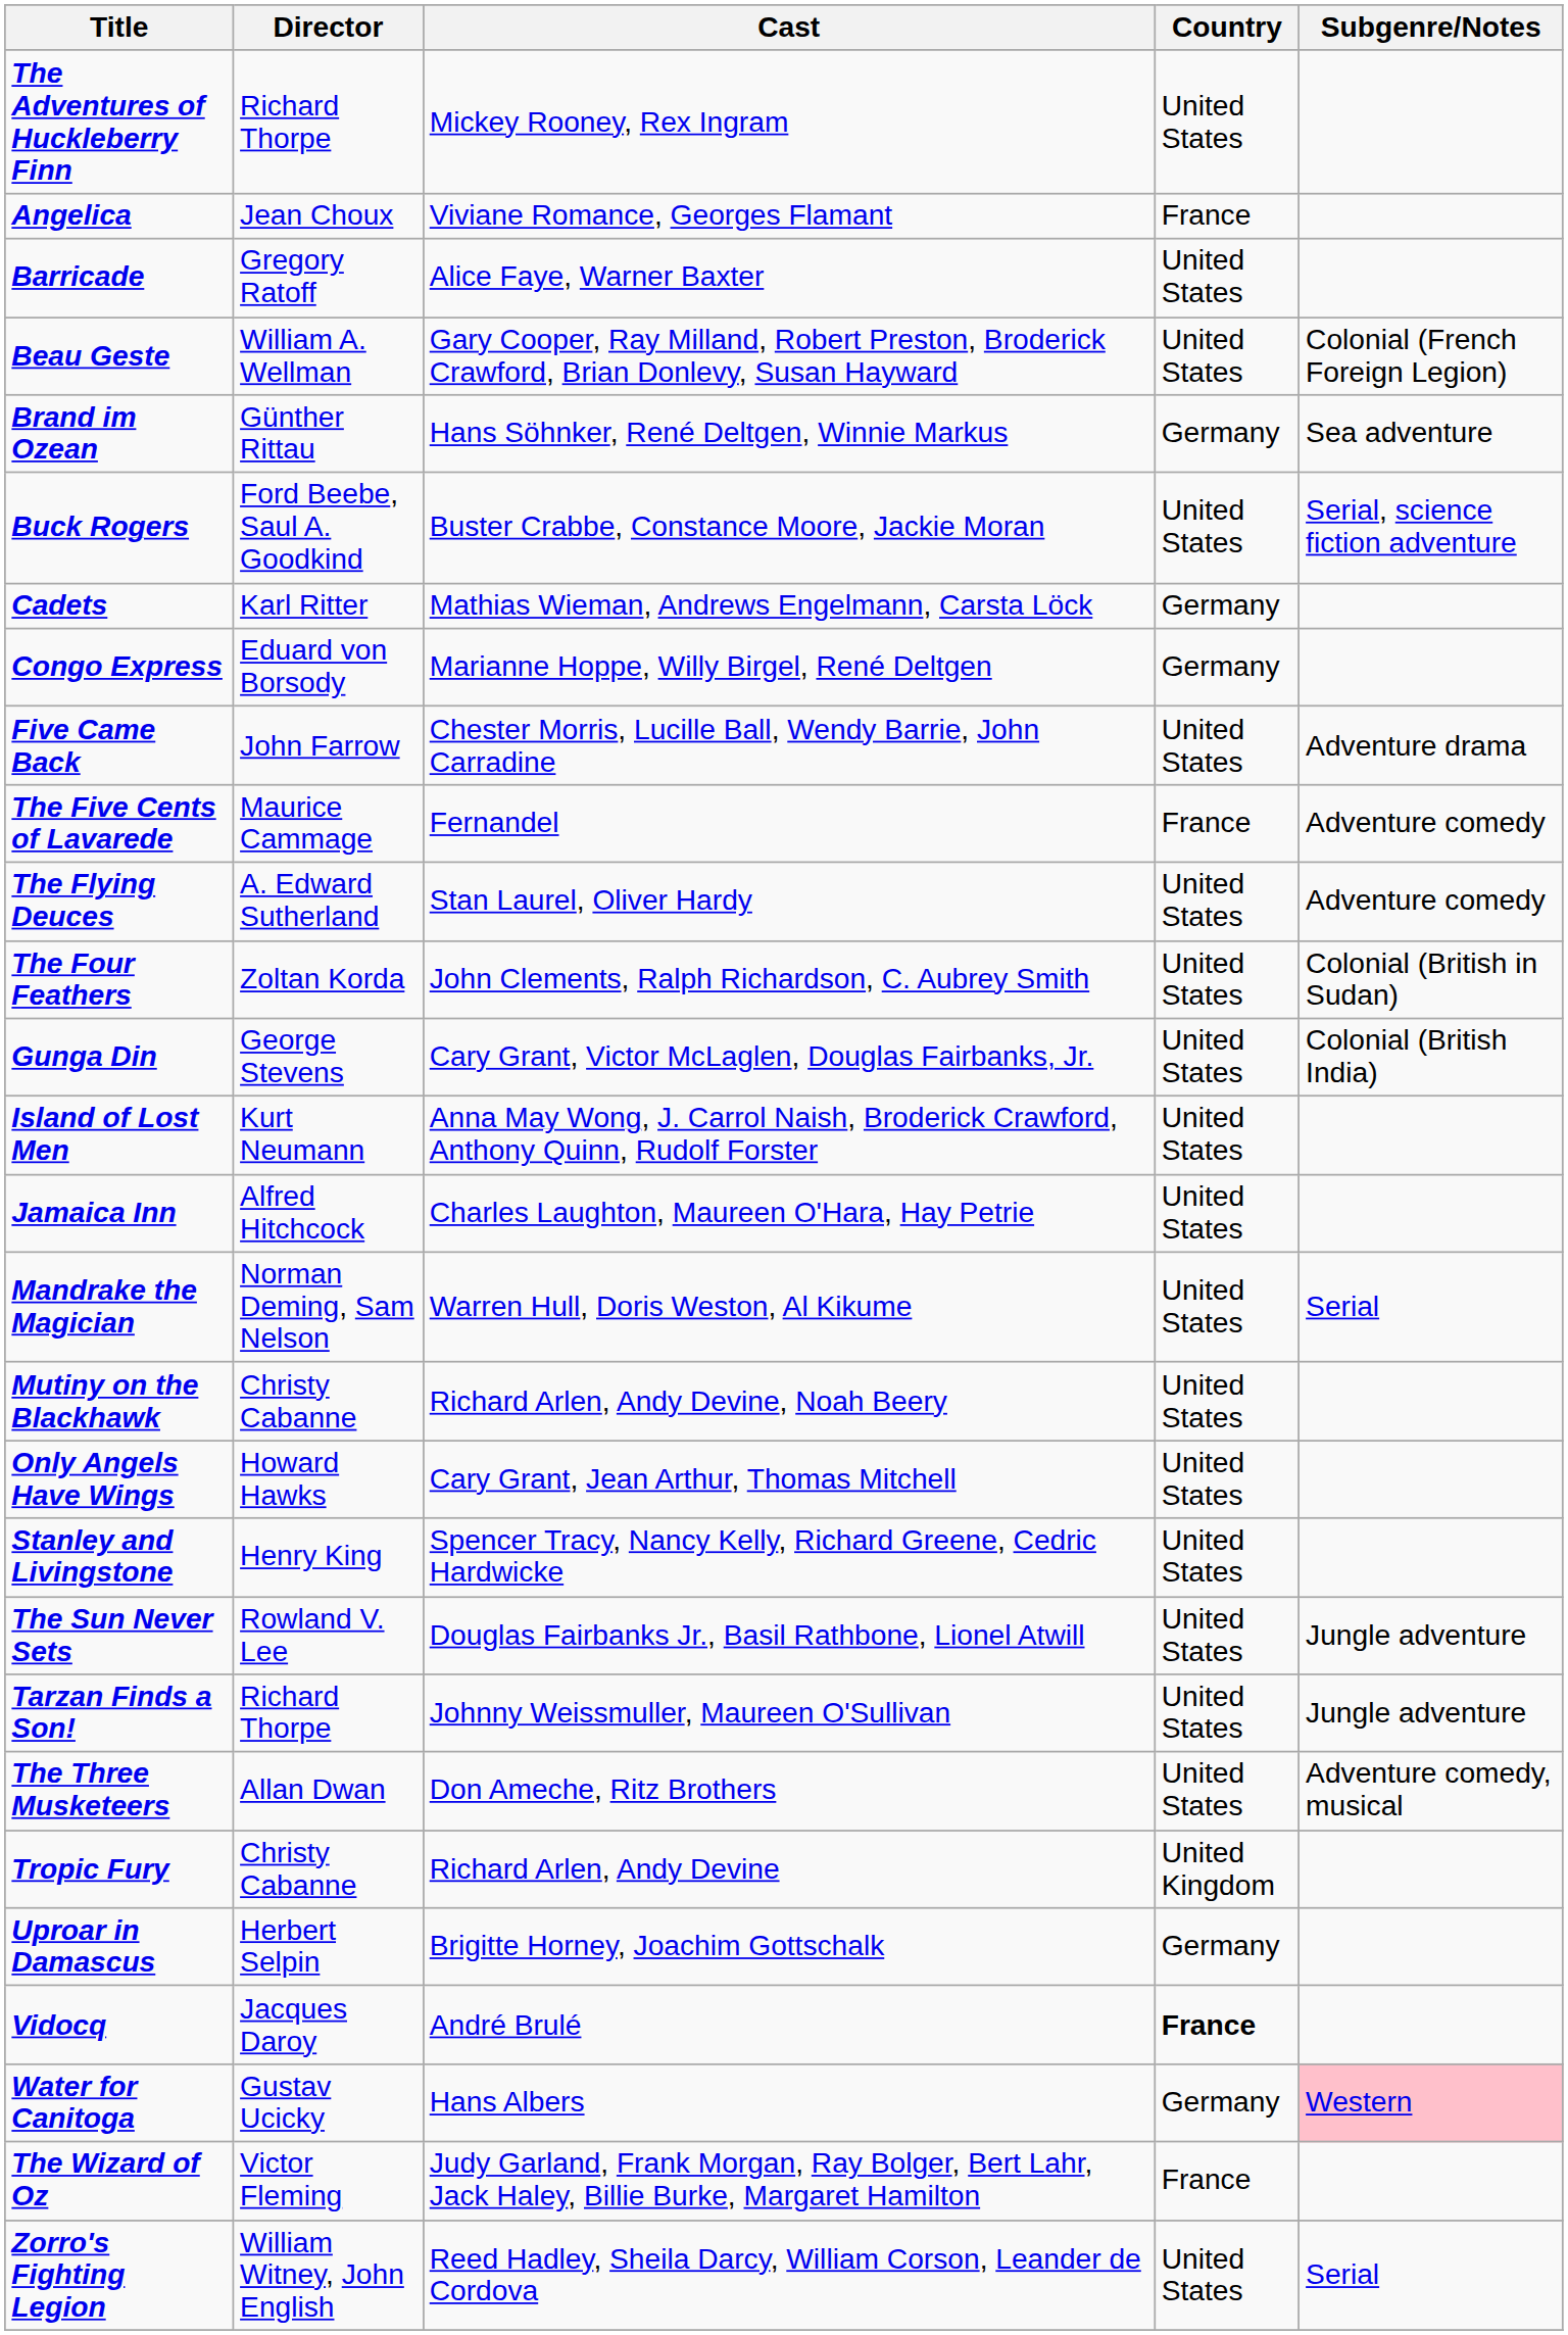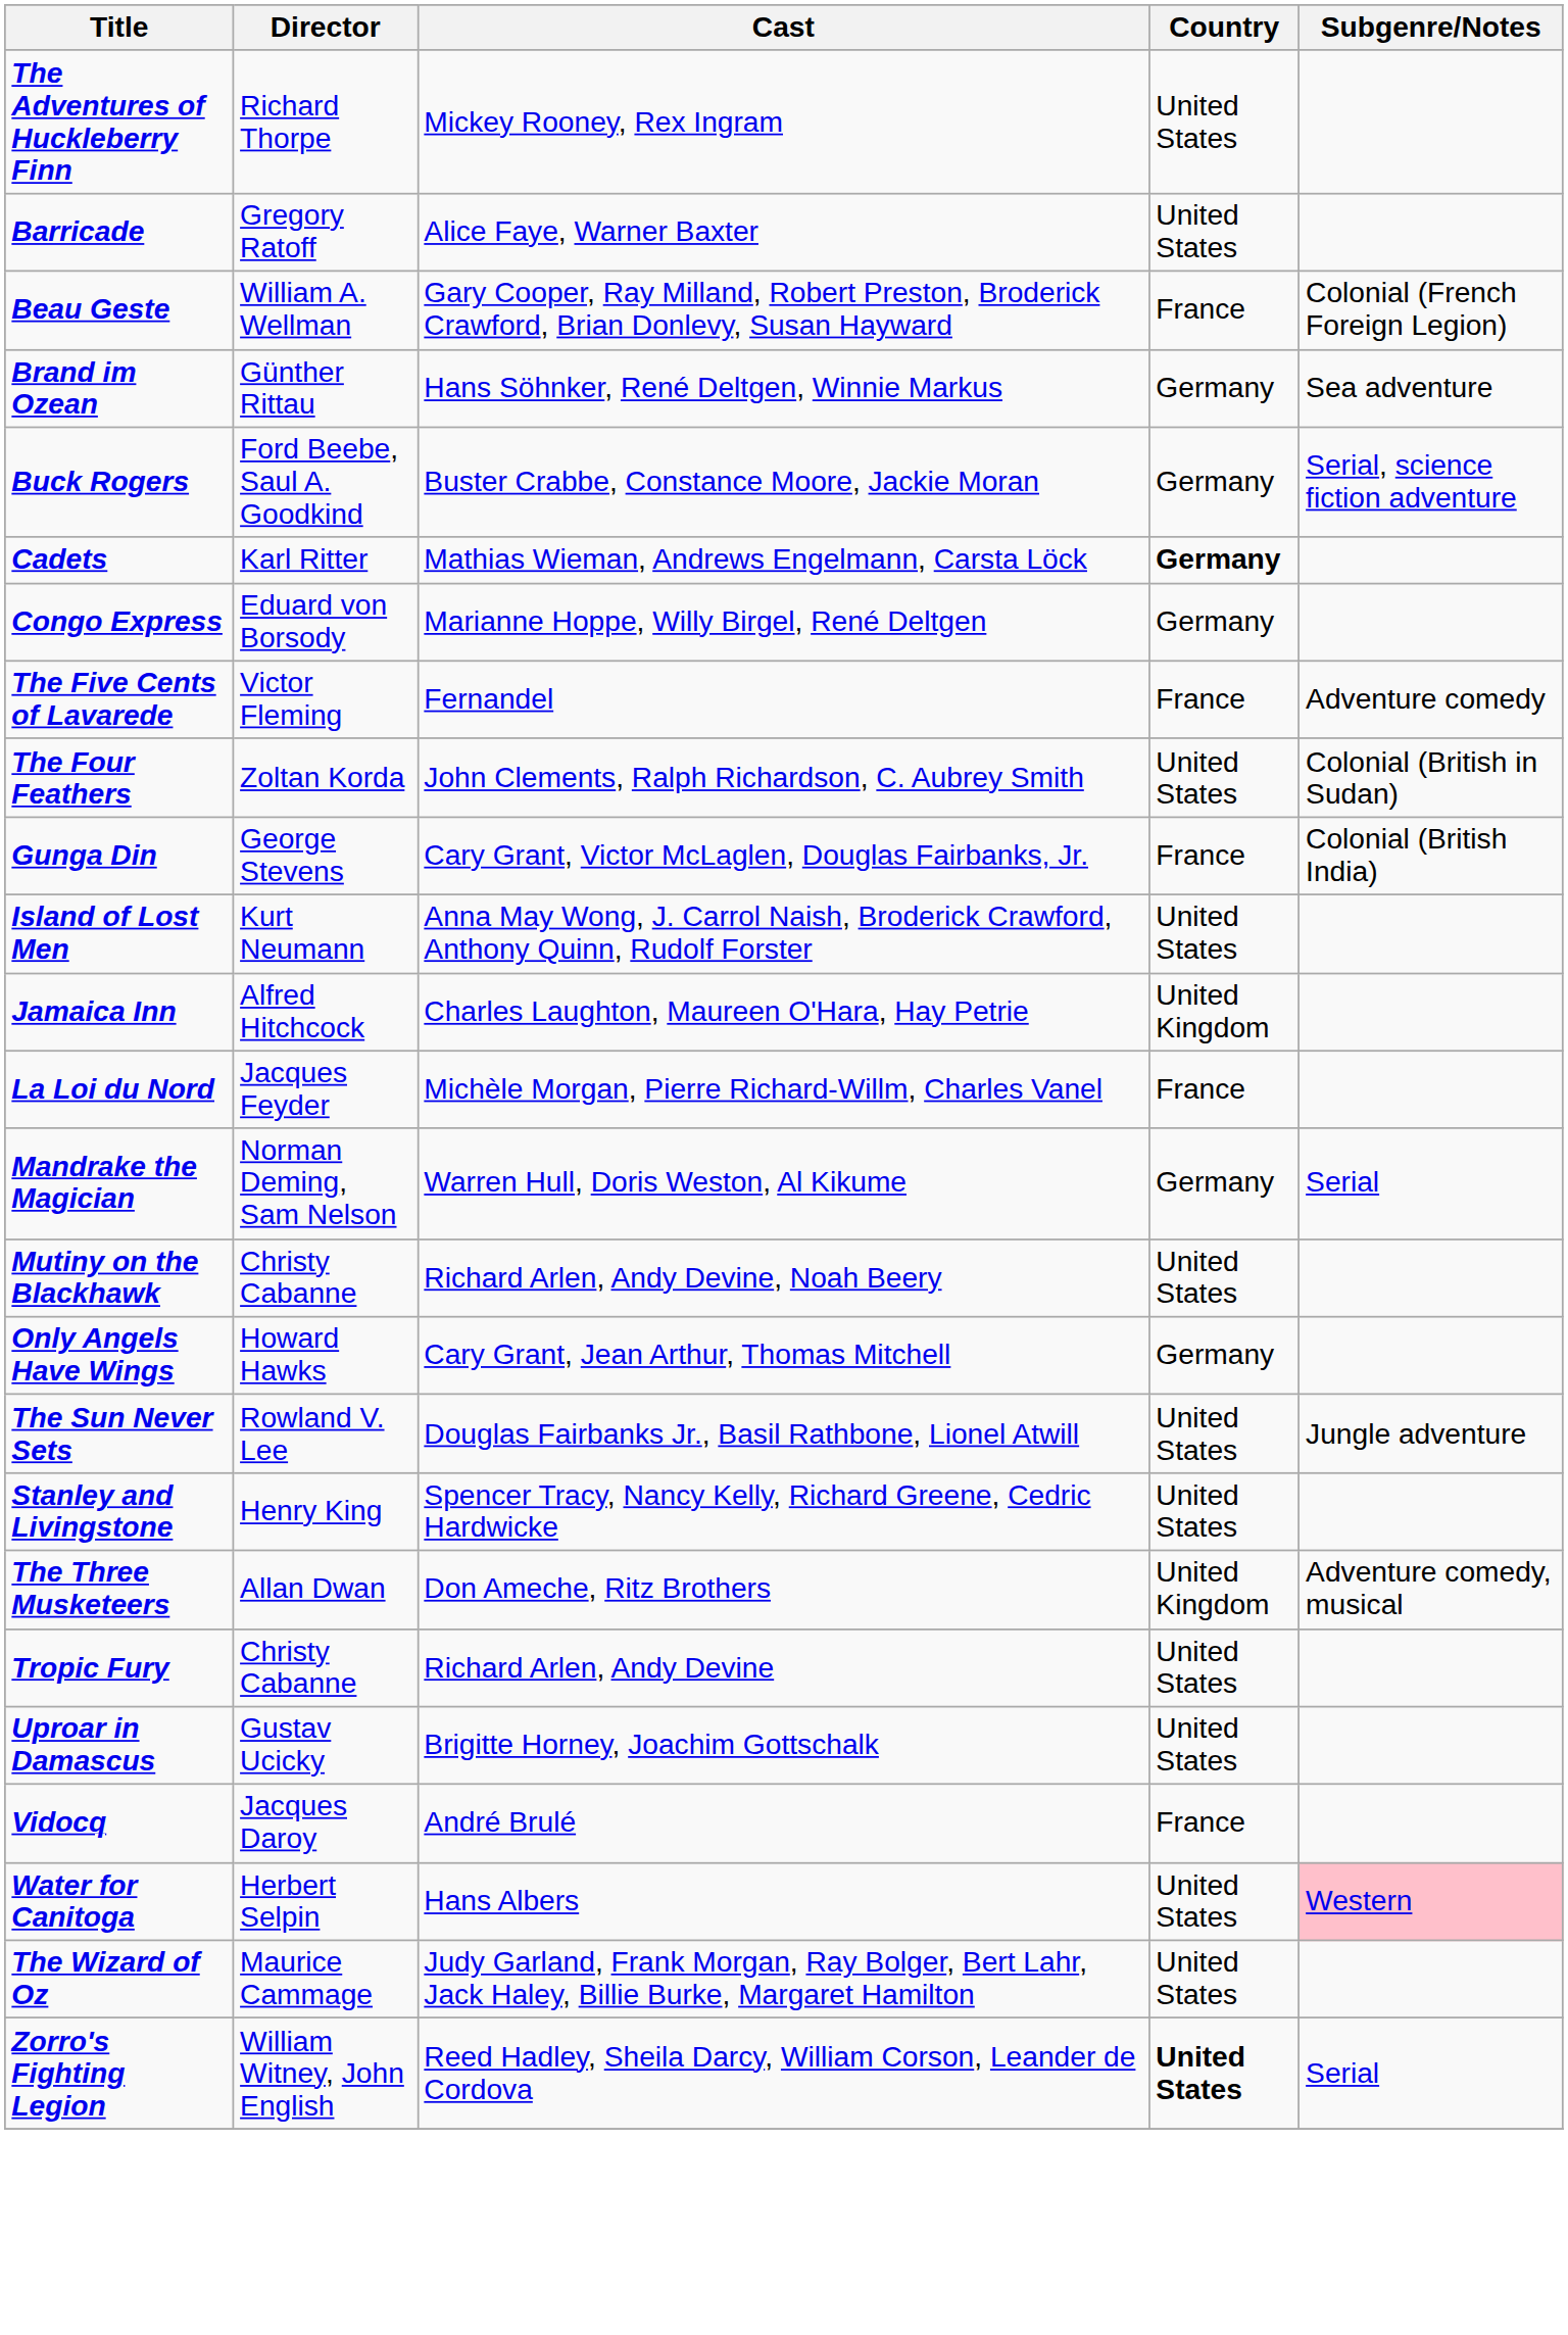 <table class="wikitable">
 <tr>
 <th>Title</th>
 <th>Director</th>
 <th style="width: 400px;">Cast</th>
 <th>Country</th>
 <th>Subgenre/Notes</th>
 </tr>
 <tr>
 <td><strong><em><a href='#'>The Adventures of Huckleberry Finn</a></em></strong></td>
 <td><a href='#'>Richard Thorpe</a></td>
 <td><a href='#'>Mickey Rooney</a>, <a href='#'>Rex Ingram</a></td>
 <td>United States</td>
 <td></td>
 </tr>
 <tr>
-<td><strong><em><a href='#'>Angelica</a></em></strong></td>
-<td><a href='#'>Jean Choux</a></td>
-<td><a href='#'>Viviane Romance</a>, <a href='#'>Georges Flamant</a></td>
-<td>France</td>
-<td></td>
-</tr>
-<tr>
 <td><strong><em><a href='#'>Barricade</a></em></strong></td>
 <td><a href='#'>Gregory Ratoff</a></td>
 <td><a href='#'>Alice Faye</a>, <a href='#'>Warner Baxter</a></td>
 <td>United States</td>
 <td></td>
 </tr>
 <tr>
 <td><strong><em><a href='#'>Beau Geste</a></em></strong></td>
 <td><a href='#'>William A. Wellman</a></td>
 <td><a href='#'>Gary Cooper</a>, <a href='#'>Ray Milland</a>, <a href='#'>Robert Preston</a>, <a href='#'>Broderick Crawford</a>, <a href='#'>Brian Donlevy</a>, <a href='#'>Susan Hayward</a></td>
-<td>United States</td>
+<td>France</td>
 <td>Colonial (French Foreign Legion)</td>
 </tr>
 <tr>
 <td><strong><em><a href='#'>Brand im Ozean</a></em></strong></td>
 <td><a href='#'>Günther Rittau</a></td>
 <td><a href='#'>Hans Söhnker</a>, <a href='#'>René Deltgen</a>, <a href='#'>Winnie Markus</a></td>
 <td>Germany</td>
 <td>Sea adventure</td>
 </tr>
 <tr>
 <td><strong><em><a href='#'>Buck Rogers</a></em></strong></td>
 <td><a href='#'>Ford Beebe</a>, <a href='#'>Saul A. Goodkind</a></td>
 <td><a href='#'>Buster Crabbe</a>, <a href='#'>Constance Moore</a>, <a href='#'>Jackie Moran</a></td>
-<td>United States</td>
+<td>Germany</td>
 <td><a href='#'>Serial</a>, <a href='#'>science fiction adventure</a></td>
 </tr>
 <tr>
 <td><strong><em><a href='#'>Cadets</a></em></strong></td>
 <td><a href='#'>Karl Ritter</a></td>
 <td><a href='#'>Mathias Wieman</a>, <a href='#'>Andrews Engelmann</a>, <a href='#'>Carsta Löck</a></td>
-<td>Germany</td>
+<td><strong>Germany</strong></td>
 <td></td>
 </tr>
 <tr>
 <td><strong><em><a href='#'>Congo Express</a></em></strong></td>
 <td><a href='#'>Eduard von Borsody</a></td>
 <td><a href='#'>Marianne Hoppe</a>, <a href='#'>Willy Birgel</a>, <a href='#'>René Deltgen</a></td>
 <td>Germany</td>
 <td></td>
 </tr>
 <tr>
-<td><strong><em><a href='#'>Five Came Back</a></em></strong></td>
-<td><a href='#'>John Farrow</a></td>
-<td><a href='#'>Chester Morris</a>, <a href='#'>Lucille Ball</a>, <a href='#'>Wendy Barrie</a>, <a href='#'>John Carradine</a></td>
-<td>United States</td>
-<td>Adventure drama</td>
-</tr>
-<tr>
 <td><strong><em><a href='#'>The Five Cents of Lavarede</a></em></strong></td>
-<td><a href='#'>Maurice Cammage</a></td>
+<td><a href='#'>Victor Fleming</a></td>
 <td><a href='#'>Fernandel</a></td>
 <td>France</td>
-<td>Adventure comedy</td>
-</tr>
-<tr>
-<td><strong><em><a href='#'>The Flying Deuces</a></em></strong></td>
-<td><a href='#'>A. Edward Sutherland</a></td>
-<td><a href='#'>Stan Laurel</a>, <a href='#'>Oliver Hardy</a></td>
-<td>United States</td>
 <td>Adventure comedy</td>
 </tr>
 <tr>
 <td><strong><em><a href='#'>The Four Feathers</a></em></strong></td>
 <td><a href='#'>Zoltan Korda</a></td>
 <td><a href='#'>John Clements</a>, <a href='#'>Ralph Richardson</a>, <a href='#'>C. Aubrey Smith</a></td>
 <td>United States<br></td>
 <td>Colonial (British in Sudan)</td>
 </tr>
 <tr>
 <td><strong><em><a href='#'>Gunga Din</a></em></strong></td>
 <td><a href='#'>George Stevens</a></td>
 <td><a href='#'>Cary Grant</a>, <a href='#'>Victor McLaglen</a>, <a href='#'>Douglas Fairbanks, Jr.</a></td>
-<td>United States</td>
+<td>France</td>
 <td>Colonial (British India)</td>
 </tr>
 <tr>
 <td><strong><em><a href='#'>Island of Lost Men</a></em></strong></td>
 <td><a href='#'>Kurt Neumann</a></td>
 <td><a href='#'>Anna May Wong</a>, <a href='#'>J. Carrol Naish</a>, <a href='#'>Broderick Crawford</a>, <a href='#'>Anthony Quinn</a>, <a href='#'>Rudolf Forster</a></td>
 <td>United States</td>
 <td></td>
 </tr>
 <tr>
 <td><strong><em><a href='#'>Jamaica Inn</a></em></strong></td>
 <td><a href='#'>Alfred Hitchcock</a></td>
 <td><a href='#'>Charles Laughton</a>, <a href='#'>Maureen O'Hara</a>, <a href='#'>Hay Petrie</a></td>
-<td>United States</td>
+<td>United Kingdom</td>
+<td></td>
+</tr>
+<tr>
+<td><strong><em><a href='#'>La Loi du Nord</a></em></strong></td>
+<td><a href='#'>Jacques Feyder</a></td>
+<td><a href='#'>Michèle Morgan</a>, <a href='#'>Pierre Richard-Willm</a>, <a href='#'>Charles Vanel</a></td>
+<td>France</td>
 <td></td>
 </tr>
 <tr>
 <td><strong><em><a href='#'>Mandrake the Magician</a></em></strong></td>
 <td><a href='#'>Norman Deming</a>, <a href='#'>Sam Nelson</a></td>
 <td><a href='#'>Warren Hull</a>, <a href='#'>Doris Weston</a>, <a href='#'>Al Kikume</a></td>
-<td>United States</td>
+<td>Germany</td>
 <td><a href='#'>Serial</a></td>
 </tr>
 <tr>
 <td><strong><em><a href='#'>Mutiny on the Blackhawk</a></em></strong></td>
 <td><a href='#'>Christy Cabanne</a></td>
 <td><a href='#'>Richard Arlen</a>, <a href='#'>Andy Devine</a>, <a href='#'>Noah Beery</a></td>
 <td>United States</td>
 <td></td>
 </tr>
 <tr>
 <td><strong><em><a href='#'>Only Angels Have Wings</a></em></strong></td>
 <td><a href='#'>Howard Hawks</a></td>
 <td><a href='#'>Cary Grant</a>, <a href='#'>Jean Arthur</a>, <a href='#'>Thomas Mitchell</a></td>
-<td>United States</td>
-<td></td>
-</tr>
-<tr>
-<td><strong><em><a href='#'>Stanley and Livingstone</a></em></strong></td>
-<td><a href='#'>Henry King</a></td>
-<td><a href='#'>Spencer Tracy</a>, <a href='#'>Nancy Kelly</a>, <a href='#'>Richard Greene</a>, <a href='#'>Cedric Hardwicke</a></td>
-<td>United States</td>
+<td>Germany</td>
 <td></td>
 </tr>
 <tr>
 <td><strong><em><a href='#'>The Sun Never Sets</a></em></strong></td>
 <td><a href='#'>Rowland V. Lee</a></td>
 <td><a href='#'>Douglas Fairbanks Jr.</a>, <a href='#'>Basil Rathbone</a>, <a href='#'>Lionel Atwill</a></td>
 <td>United States</td>
 <td>Jungle adventure</td>
 </tr>
 <tr>
-<td><strong><em><a href='#'>Tarzan Finds a Son!</a></em></strong></td>
-<td><a href='#'>Richard Thorpe</a></td>
-<td><a href='#'>Johnny Weissmuller</a>, <a href='#'>Maureen O'Sullivan</a></td>
+<td><strong><em><a href='#'>Stanley and Livingstone</a></em></strong></td>
+<td><a href='#'>Henry King</a></td>
+<td><a href='#'>Spencer Tracy</a>, <a href='#'>Nancy Kelly</a>, <a href='#'>Richard Greene</a>, <a href='#'>Cedric Hardwicke</a></td>
 <td>United States</td>
-<td>Jungle adventure</td>
+<td></td>
 </tr>
 <tr>
 <td><strong><em><a href='#'>The Three Musketeers</a></em></strong></td>
 <td><a href='#'>Allan Dwan</a></td>
 <td><a href='#'>Don Ameche</a>, <a href='#'>Ritz Brothers</a></td>
-<td>United States</td>
+<td>United Kingdom</td>
 <td>Adventure comedy, musical</td>
 </tr>
 <tr>
 <td><strong><em><a href='#'>Tropic Fury</a></em></strong></td>
 <td><a href='#'>Christy Cabanne</a></td>
 <td><a href='#'>Richard Arlen</a>, <a href='#'>Andy Devine</a></td>
-<td>United Kingdom</td>
+<td>United States</td>
 <td></td>
 </tr>
 <tr>
 <td><strong><em><a href='#'>Uproar in Damascus</a></em></strong></td>
-<td><a href='#'>Herbert Selpin</a></td>
+<td><a href='#'>Gustav Ucicky</a></td>
 <td><a href='#'>Brigitte Horney</a>, <a href='#'>Joachim Gottschalk</a></td>
-<td>Germany</td>
+<td>United States<br></td>
 <td></td>
 </tr>
 <tr>
 <td><strong><em><a href='#'>Vidocq</a></em></strong></td>
 <td><a href='#'>Jacques Daroy</a></td>
 <td><a href='#'>André Brulé</a></td>
-<td><strong>France</strong></td>
+<td>France</td>
 <td></td>
 </tr>
 <tr>
 <td><strong><em><a href='#'>Water for Canitoga</a></em></strong></td>
-<td><a href='#'>Gustav Ucicky</a></td>
+<td><a href='#'>Herbert Selpin</a></td>
 <td><a href='#'>Hans Albers</a></td>
-<td>Germany</td>
+<td>United States</td>
 <td style="background: pink;"><a href='#'>Western</a></td>
 </tr>
 <tr>
 <td><strong><em><a href='#'>The Wizard of Oz</a></em></strong></td>
-<td><a href='#'>Victor Fleming</a></td>
+<td><a href='#'>Maurice Cammage</a></td>
 <td><a href='#'>Judy Garland</a>, <a href='#'>Frank Morgan</a>, <a href='#'>Ray Bolger</a>, <a href='#'>Bert Lahr</a>, <a href='#'>Jack Haley</a>, <a href='#'>Billie Burke</a>, <a href='#'>Margaret Hamilton</a></td>
-<td>France</td>
+<td>United States</td>
 <td></td>
 </tr>
 <tr>
 <td><strong><em><a href='#'>Zorro's Fighting Legion</a></em></strong></td>
 <td><a href='#'>William Witney</a>, <a href='#'>John English</a></td>
 <td><a href='#'>Reed Hadley</a>, <a href='#'>Sheila Darcy</a>, <a href='#'>William Corson</a>, <a href='#'>Leander de Cordova</a></td>
-<td>United States</td>
+<td><strong>United States</strong></td>
 <td><a href='#'>Serial</a></td>
 </tr>
 <tr>
 </tr>
 </table>
